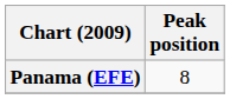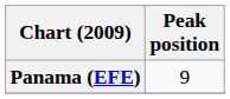 <table class="wikitable sortable plainrowheaders" style="text-align:center">
 <tr>
 <th scope="col">Chart (2009)</th>
 <th scope="col">Peak<br>position</th>
 </tr>
 <tr>
 <th scope="row">Panama (<a href='#'>EFE</a>)</th>
-<td>8</td>
+<td>9</td>
 </tr>
 <tr>
 </tr>
 <tr>
 </tr>
 </table>
